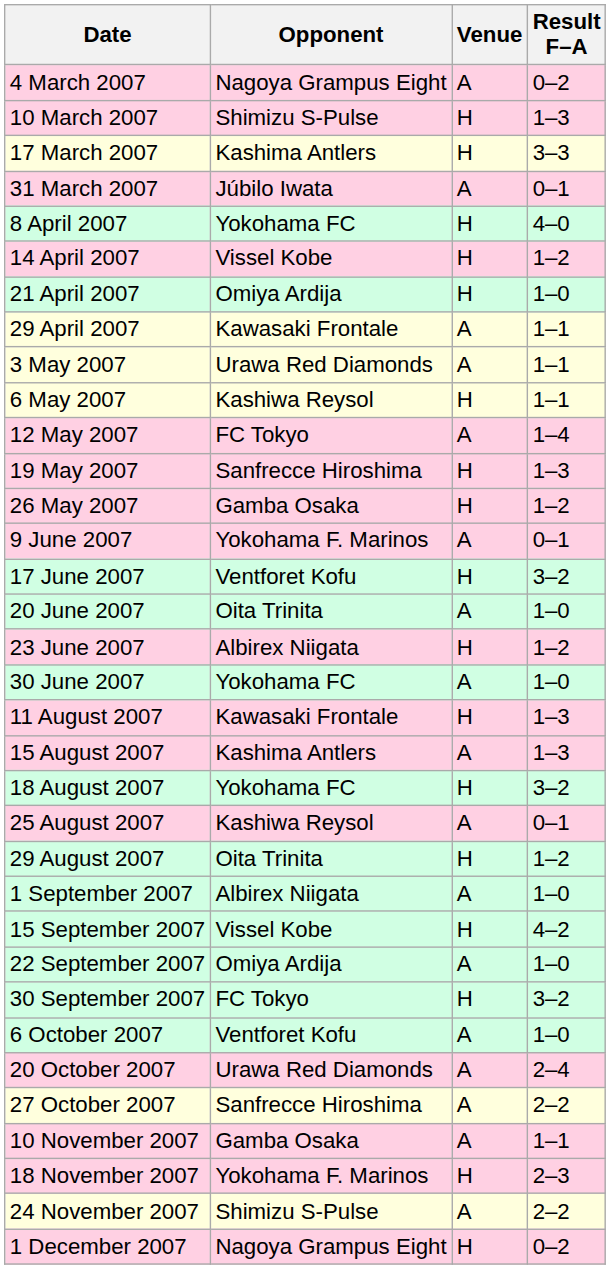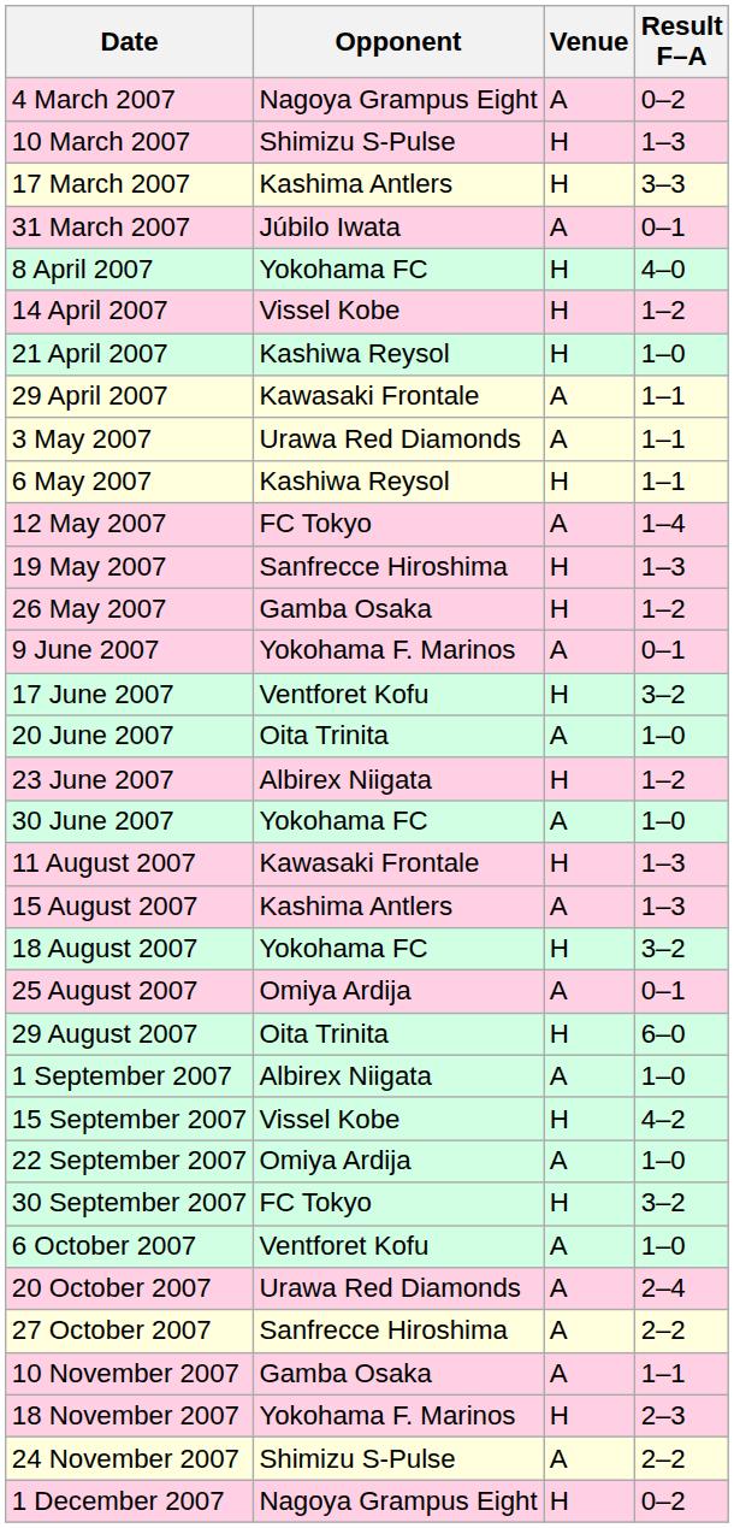 <table class="wikitable sortable">
 <tr>
 <th>Date</th>
 <th>Opponent</th>
 <th>Venue</th>
 <th>Result<br>F–A</th>
 </tr>
 <tr bgcolor="ffd0e3">
 <td>4 March 2007</td>
 <td>Nagoya Grampus Eight</td>
 <td>A</td>
 <td>0–2</td>
 </tr>
 <tr bgcolor="ffd0e3">
 <td>10 March 2007</td>
 <td>Shimizu S-Pulse</td>
 <td>H</td>
 <td>1–3</td>
 </tr>
 <tr bgcolor="ffffdd">
 <td>17 March 2007</td>
 <td>Kashima Antlers</td>
 <td>H</td>
 <td>3–3</td>
 </tr>
 <tr bgcolor="ffd0e3">
 <td>31 March 2007</td>
 <td>Júbilo Iwata</td>
 <td>A</td>
 <td>0–1</td>
 </tr>
 <tr bgcolor="d0ffe3">
 <td>8 April 2007</td>
 <td>Yokohama FC</td>
 <td>H</td>
 <td>4–0</td>
 </tr>
 <tr bgcolor="ffd0e3">
 <td>14 April 2007</td>
 <td>Vissel Kobe</td>
 <td>H</td>
 <td>1–2</td>
 </tr>
 <tr bgcolor="d0ffe3">
 <td>21 April 2007</td>
-<td>Omiya Ardija</td>
+<td>Kashiwa Reysol</td>
 <td>H</td>
 <td>1–0</td>
 </tr>
 <tr bgcolor="ffffdd">
 <td>29 April 2007</td>
 <td>Kawasaki Frontale</td>
 <td>A</td>
 <td>1–1</td>
 </tr>
 <tr bgcolor="ffffdd">
 <td>3 May 2007</td>
 <td>Urawa Red Diamonds</td>
 <td>A</td>
 <td>1–1</td>
 </tr>
 <tr bgcolor="ffffdd">
 <td>6 May 2007</td>
 <td>Kashiwa Reysol</td>
 <td>H</td>
 <td>1–1</td>
 </tr>
 <tr bgcolor="ffd0e3">
 <td>12 May 2007</td>
 <td>FC Tokyo</td>
 <td>A</td>
 <td>1–4</td>
 </tr>
 <tr bgcolor="ffd0e3">
 <td>19 May 2007</td>
 <td>Sanfrecce Hiroshima</td>
 <td>H</td>
 <td>1–3</td>
 </tr>
 <tr bgcolor="ffd0e3">
 <td>26 May 2007</td>
 <td>Gamba Osaka</td>
 <td>H</td>
 <td>1–2</td>
 </tr>
 <tr bgcolor="ffd0e3">
 <td>9 June 2007</td>
 <td>Yokohama F. Marinos</td>
 <td>A</td>
 <td>0–1</td>
 </tr>
 <tr bgcolor="d0ffe3">
 <td>17 June 2007</td>
 <td>Ventforet Kofu</td>
 <td>H</td>
 <td>3–2</td>
 </tr>
 <tr bgcolor="d0ffe3">
 <td>20 June 2007</td>
 <td>Oita Trinita</td>
 <td>A</td>
 <td>1–0</td>
 </tr>
 <tr bgcolor="ffd0e3">
 <td>23 June 2007</td>
 <td>Albirex Niigata</td>
 <td>H</td>
 <td>1–2</td>
 </tr>
 <tr bgcolor="d0ffe3">
 <td>30 June 2007</td>
 <td>Yokohama FC</td>
 <td>A</td>
 <td>1–0</td>
 </tr>
 <tr bgcolor="ffd0e3">
 <td>11 August 2007</td>
 <td>Kawasaki Frontale</td>
 <td>H</td>
 <td>1–3</td>
 </tr>
 <tr bgcolor="ffd0e3">
 <td>15 August 2007</td>
 <td>Kashima Antlers</td>
 <td>A</td>
 <td>1–3</td>
 </tr>
 <tr bgcolor="d0ffe3">
 <td>18 August 2007</td>
 <td>Yokohama FC</td>
 <td>H</td>
 <td>3–2</td>
 </tr>
 <tr bgcolor="ffd0e3">
 <td>25 August 2007</td>
-<td>Kashiwa Reysol</td>
+<td>Omiya Ardija</td>
 <td>A</td>
 <td>0–1</td>
 </tr>
 <tr bgcolor="d0ffe3">
 <td>29 August 2007</td>
 <td>Oita Trinita</td>
 <td>H</td>
-<td>1–2</td>
+<td>6–0</td>
 </tr>
 <tr bgcolor="d0ffe3">
 <td>1 September 2007</td>
 <td>Albirex Niigata</td>
 <td>A</td>
 <td>1–0</td>
 </tr>
 <tr bgcolor="d0ffe3">
 <td>15 September 2007</td>
 <td>Vissel Kobe</td>
 <td>H</td>
 <td>4–2</td>
 </tr>
 <tr bgcolor="d0ffe3">
 <td>22 September 2007</td>
 <td>Omiya Ardija</td>
 <td>A</td>
 <td>1–0</td>
 </tr>
 <tr bgcolor="d0ffe3">
 <td>30 September 2007</td>
 <td>FC Tokyo</td>
 <td>H</td>
 <td>3–2</td>
 </tr>
 <tr bgcolor="d0ffe3">
 <td>6 October 2007</td>
 <td>Ventforet Kofu</td>
 <td>A</td>
 <td>1–0</td>
 </tr>
 <tr bgcolor="ffd0e3">
 <td>20 October 2007</td>
 <td>Urawa Red Diamonds</td>
 <td>A</td>
 <td>2–4</td>
 </tr>
 <tr bgcolor="ffffdd">
 <td>27 October 2007</td>
 <td>Sanfrecce Hiroshima</td>
 <td>A</td>
 <td>2–2</td>
 </tr>
 <tr bgcolor="ffd0e3">
 <td>10 November 2007</td>
 <td>Gamba Osaka</td>
 <td>A</td>
 <td>1–1</td>
 </tr>
 <tr bgcolor="ffd0e3">
 <td>18 November 2007</td>
 <td>Yokohama F. Marinos</td>
 <td>H</td>
 <td>2–3</td>
 </tr>
 <tr bgcolor="ffffdd">
 <td>24 November 2007</td>
 <td>Shimizu S-Pulse</td>
 <td>A</td>
 <td>2–2</td>
 </tr>
 <tr bgcolor="ffd0e3">
 <td>1 December 2007</td>
 <td>Nagoya Grampus Eight</td>
 <td>H</td>
 <td>0–2</td>
 </tr>
 </table>
